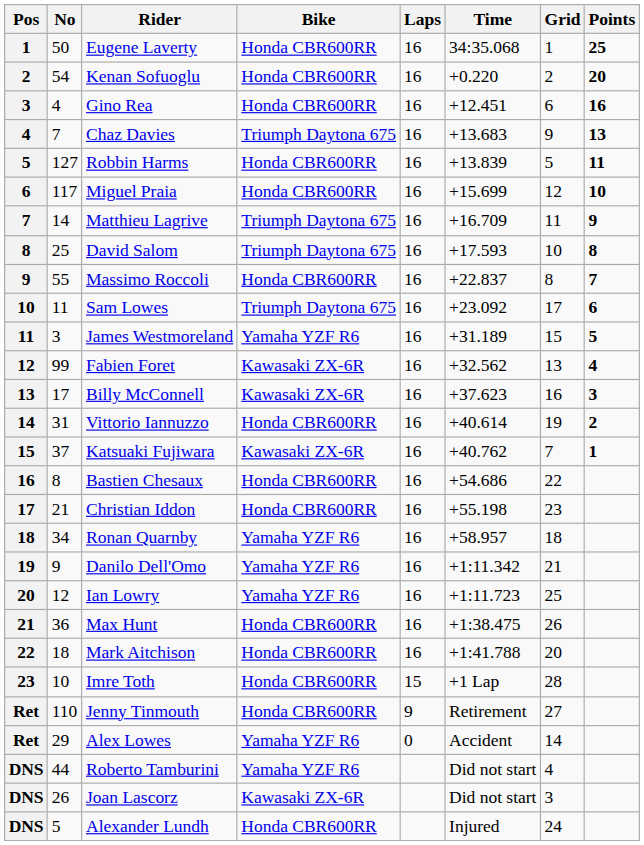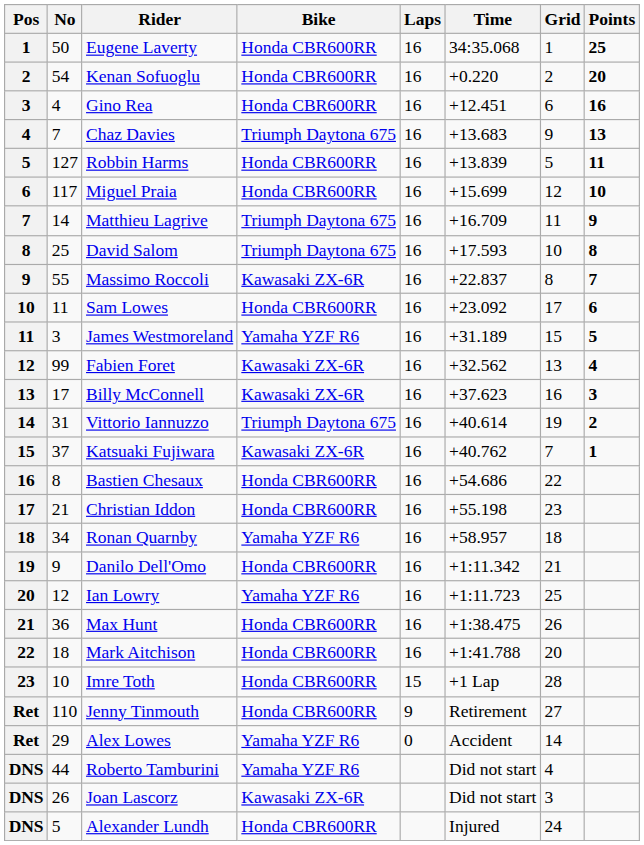 <table class="wikitable" style="font-size: 95%;">
 <tr>
 <th>Pos</th>
 <th>No</th>
 <th>Rider</th>
 <th>Bike</th>
 <th>Laps</th>
 <th>Time</th>
 <th>Grid</th>
 <th>Points</th>
 </tr>
 <tr>
 <th>1</th>
 <td>50</td>
 <td> <a href='#'>Eugene Laverty</a></td>
 <td><a href='#'>Honda CBR600RR</a></td>
 <td>16</td>
 <td>34:35.068</td>
 <td>1</td>
 <td><strong>25</strong></td>
 </tr>
 <tr>
 <th>2</th>
 <td>54</td>
 <td> <a href='#'>Kenan Sofuoglu</a></td>
 <td><a href='#'>Honda CBR600RR</a></td>
 <td>16</td>
 <td>+0.220</td>
 <td>2</td>
 <td><strong>20</strong></td>
 </tr>
 <tr>
 <th>3</th>
 <td>4</td>
 <td> <a href='#'>Gino Rea</a></td>
 <td><a href='#'>Honda CBR600RR</a></td>
 <td>16</td>
 <td>+12.451</td>
 <td>6</td>
 <td><strong>16</strong></td>
 </tr>
 <tr>
 <th>4</th>
 <td>7</td>
 <td> <a href='#'>Chaz Davies</a></td>
 <td><a href='#'>Triumph Daytona 675</a></td>
 <td>16</td>
 <td>+13.683</td>
 <td>9</td>
 <td><strong>13</strong></td>
 </tr>
 <tr>
 <th>5</th>
 <td>127</td>
 <td> <a href='#'>Robbin Harms</a></td>
 <td><a href='#'>Honda CBR600RR</a></td>
 <td>16</td>
 <td>+13.839</td>
 <td>5</td>
 <td><strong>11</strong></td>
 </tr>
 <tr>
 <th>6</th>
 <td>117</td>
 <td> <a href='#'>Miguel Praia</a></td>
 <td><a href='#'>Honda CBR600RR</a></td>
 <td>16</td>
 <td>+15.699</td>
 <td>12</td>
 <td><strong>10</strong></td>
 </tr>
 <tr>
 <th>7</th>
 <td>14</td>
 <td> <a href='#'>Matthieu Lagrive</a></td>
 <td><a href='#'>Triumph Daytona 675</a></td>
 <td>16</td>
 <td>+16.709</td>
 <td>11</td>
 <td><strong>9</strong></td>
 </tr>
 <tr>
 <th>8</th>
 <td>25</td>
 <td> <a href='#'>David Salom</a></td>
 <td><a href='#'>Triumph Daytona 675</a></td>
 <td>16</td>
 <td>+17.593</td>
 <td>10</td>
 <td><strong>8</strong></td>
 </tr>
 <tr>
 <th>9</th>
 <td>55</td>
 <td> <a href='#'>Massimo Roccoli</a></td>
-<td><a href='#'>Honda CBR600RR</a></td>
+<td><a href='#'>Kawasaki ZX-6R</a></td>
 <td>16</td>
 <td>+22.837</td>
 <td>8</td>
 <td><strong>7</strong></td>
 </tr>
 <tr>
 <th>10</th>
 <td>11</td>
 <td> <a href='#'>Sam Lowes</a></td>
-<td><a href='#'>Triumph Daytona 675</a></td>
+<td><a href='#'>Honda CBR600RR</a></td>
 <td>16</td>
 <td>+23.092</td>
 <td>17</td>
 <td><strong>6</strong></td>
 </tr>
 <tr>
 <th>11</th>
 <td>3</td>
 <td> <a href='#'>James Westmoreland</a></td>
 <td><a href='#'>Yamaha YZF R6</a></td>
 <td>16</td>
 <td>+31.189</td>
 <td>15</td>
 <td><strong>5</strong></td>
 </tr>
 <tr>
 <th>12</th>
 <td>99</td>
 <td> <a href='#'>Fabien Foret</a></td>
 <td><a href='#'>Kawasaki ZX-6R</a></td>
 <td>16</td>
 <td>+32.562</td>
 <td>13</td>
 <td><strong>4</strong></td>
 </tr>
 <tr>
 <th>13</th>
 <td>17</td>
 <td> <a href='#'>Billy McConnell</a></td>
 <td><a href='#'>Kawasaki ZX-6R</a></td>
 <td>16</td>
 <td>+37.623</td>
 <td>16</td>
 <td><strong>3</strong></td>
 </tr>
 <tr>
 <th>14</th>
 <td>31</td>
 <td> <a href='#'>Vittorio Iannuzzo</a></td>
-<td><a href='#'>Honda CBR600RR</a></td>
+<td><a href='#'>Triumph Daytona 675</a></td>
 <td>16</td>
 <td>+40.614</td>
 <td>19</td>
 <td><strong>2</strong></td>
 </tr>
 <tr>
 <th>15</th>
 <td>37</td>
 <td> <a href='#'>Katsuaki Fujiwara</a></td>
 <td><a href='#'>Kawasaki ZX-6R</a></td>
 <td>16</td>
 <td>+40.762</td>
 <td>7</td>
 <td><strong>1</strong></td>
 </tr>
 <tr>
 <th>16</th>
 <td>8</td>
 <td> <a href='#'>Bastien Chesaux</a></td>
 <td><a href='#'>Honda CBR600RR</a></td>
 <td>16</td>
 <td>+54.686</td>
 <td>22</td>
 <td></td>
 </tr>
 <tr>
 <th>17</th>
 <td>21</td>
 <td> <a href='#'>Christian Iddon</a></td>
 <td><a href='#'>Honda CBR600RR</a></td>
 <td>16</td>
 <td>+55.198</td>
 <td>23</td>
 <td></td>
 </tr>
 <tr>
 <th>18</th>
 <td>34</td>
 <td> <a href='#'>Ronan Quarnby</a></td>
 <td><a href='#'>Yamaha YZF R6</a></td>
 <td>16</td>
 <td>+58.957</td>
 <td>18</td>
 <td></td>
 </tr>
 <tr>
 <th>19</th>
 <td>9</td>
 <td> <a href='#'>Danilo Dell'Omo</a></td>
-<td><a href='#'>Yamaha YZF R6</a></td>
+<td><a href='#'>Honda CBR600RR</a></td>
 <td>16</td>
 <td>+1:11.342</td>
 <td>21</td>
 <td></td>
 </tr>
 <tr>
 <th>20</th>
 <td>12</td>
 <td> <a href='#'>Ian Lowry</a></td>
 <td><a href='#'>Yamaha YZF R6</a></td>
 <td>16</td>
 <td>+1:11.723</td>
 <td>25</td>
 <td></td>
 </tr>
 <tr>
 <th>21</th>
 <td>36</td>
 <td> <a href='#'>Max Hunt</a></td>
 <td><a href='#'>Honda CBR600RR</a></td>
 <td>16</td>
 <td>+1:38.475</td>
 <td>26</td>
 <td></td>
 </tr>
 <tr>
 <th>22</th>
 <td>18</td>
 <td> <a href='#'>Mark Aitchison</a></td>
 <td><a href='#'>Honda CBR600RR</a></td>
 <td>16</td>
 <td>+1:41.788</td>
 <td>20</td>
 <td></td>
 </tr>
 <tr>
 <th>23</th>
 <td>10</td>
 <td> <a href='#'>Imre Toth</a></td>
 <td><a href='#'>Honda CBR600RR</a></td>
 <td>15</td>
 <td>+1 Lap</td>
 <td>28</td>
 <td></td>
 </tr>
 <tr>
 <th>Ret</th>
 <td>110</td>
 <td> <a href='#'>Jenny Tinmouth</a></td>
 <td><a href='#'>Honda CBR600RR</a></td>
 <td>9</td>
 <td>Retirement</td>
 <td>27</td>
 <td></td>
 </tr>
 <tr>
 <th>Ret</th>
 <td>29</td>
 <td> <a href='#'>Alex Lowes</a></td>
 <td><a href='#'>Yamaha YZF R6</a></td>
 <td>0</td>
 <td>Accident</td>
 <td>14</td>
 <td></td>
 </tr>
 <tr>
 <th>DNS</th>
 <td>44</td>
 <td> <a href='#'>Roberto Tamburini</a></td>
 <td><a href='#'>Yamaha YZF R6</a></td>
 <td></td>
 <td>Did not start</td>
 <td>4</td>
 <td></td>
 </tr>
 <tr>
 <th>DNS</th>
 <td>26</td>
 <td> <a href='#'>Joan Lascorz</a></td>
 <td><a href='#'>Kawasaki ZX-6R</a></td>
 <td></td>
 <td>Did not start</td>
 <td>3</td>
 <td></td>
 </tr>
 <tr>
 <th>DNS</th>
 <td>5</td>
 <td> <a href='#'>Alexander Lundh</a></td>
 <td><a href='#'>Honda CBR600RR</a></td>
 <td></td>
 <td>Injured</td>
 <td>24</td>
 <td></td>
 </tr>
 </table>
